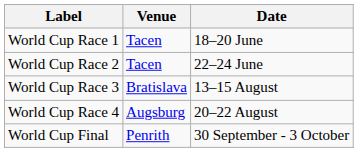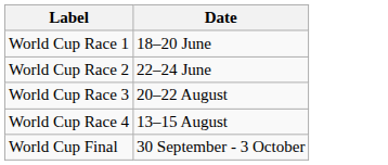 <table class="wikitable">
 <tr>
 <th>Label</th>
-<th>Venue</th>
 <th>Date</th>
 </tr>
 <tr align=left>
 <td>World Cup Race 1</td>
-<td align=left> <a href='#'>Tacen</a></td>
 <td align=left>18–20 June</td>
 </tr>
 <tr align=left>
 <td>World Cup Race 2</td>
-<td align=left> <a href='#'>Tacen</a></td>
 <td align=left>22–24 June</td>
 </tr>
 <tr align=left>
 <td>World Cup Race 3</td>
-<td align=left> <a href='#'>Bratislava</a></td>
+<td align=left>20–22 August</td>
+</tr>
+<tr align=left>
+<td>World Cup Race 4</td>
 <td align=left>13–15 August</td>
 </tr>
 <tr align=left>
-<td>World Cup Race 4</td>
-<td align=left> <a href='#'>Augsburg</a></td>
-<td align=left>20–22 August</td>
-</tr>
-<tr align=left>
 <td>World Cup Final</td>
-<td align=left> <a href='#'>Penrith</a></td>
 <td align=left>30 September - 3 October</td>
 </tr>
 </table>
